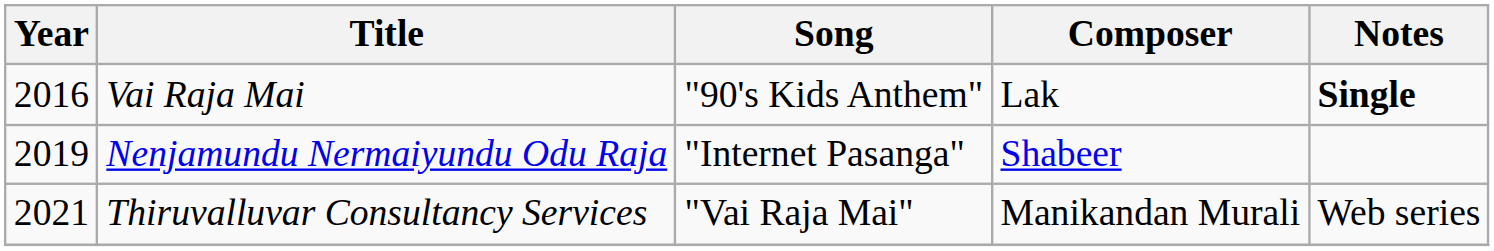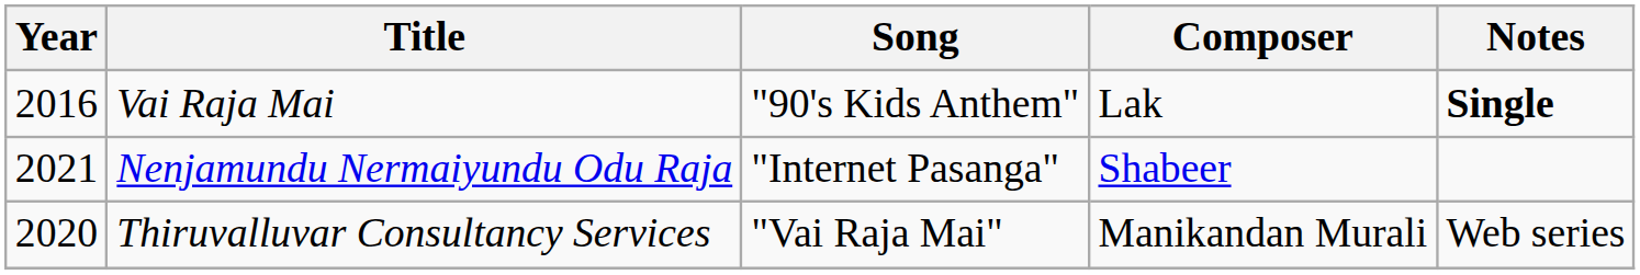 <table class="wikitable sortable">
 <tr>
 <th>Year</th>
 <th>Title</th>
 <th>Song</th>
 <th>Composer</th>
 <th>Notes</th>
 </tr>
 <tr>
 <td>2016</td>
 <td><em>Vai Raja Mai</em></td>
 <td>"90's Kids Anthem"</td>
 <td>Lak</td>
 <td><strong>Single</strong></td>
 </tr>
 <tr>
-<td>2019</td>
+<td>2021</td>
 <td><em><a href='#'>Nenjamundu Nermaiyundu Odu Raja</a></em></td>
 <td>"Internet Pasanga"</td>
 <td><a href='#'>Shabeer</a></td>
 <td></td>
 </tr>
 <tr>
-<td>2021</td>
+<td>2020</td>
 <td><em>Thiruvalluvar Consultancy Services</em></td>
 <td>"Vai Raja Mai"</td>
 <td>Manikandan Murali</td>
 <td>Web series</td>
 </tr>
 <tr>
 </tr>
 </table>
